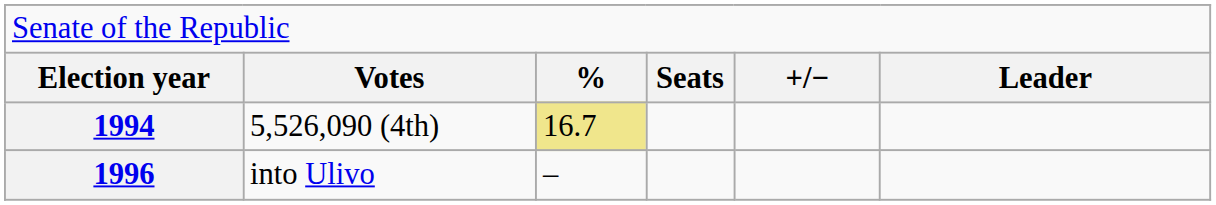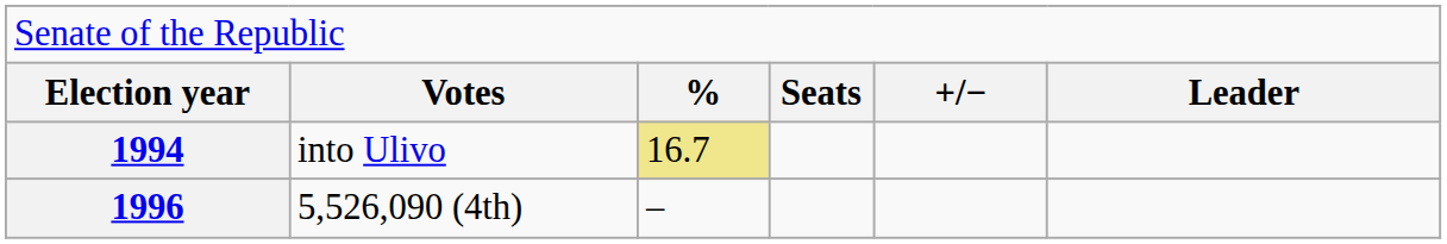 <table class=wikitable style="width:50%; border:1px #AAAAFF solid">
 <tr>
 <td colspan=6><a href='#'>Senate of the Republic</a></td>
 </tr>
 <tr>
 <th width=13%>Election year</th>
 <th width=16%>Votes</th>
 <th width=6%>%</th>
 <th width=1%>Seats</th>
 <th width=8%>+/−</th>
 <th width=18%>Leader</th>
 </tr>
 <tr>
 <th><a href='#'>1994</a></th>
-<td>5,526,090 (4th)</td>
+<td>into <a href='#'>Ulivo</a></td>
 <td style="background: khaki;">16.7</td>
 <td></td>
 <td></td>
 <td></td>
 </tr>
 <tr>
 <th><a href='#'>1996</a></th>
-<td>into <a href='#'>Ulivo</a></td>
+<td>5,526,090 (4th)</td>
 <td>–</td>
 <td></td>
 <td></td>
 <td></td>
 </tr>
 </table>
